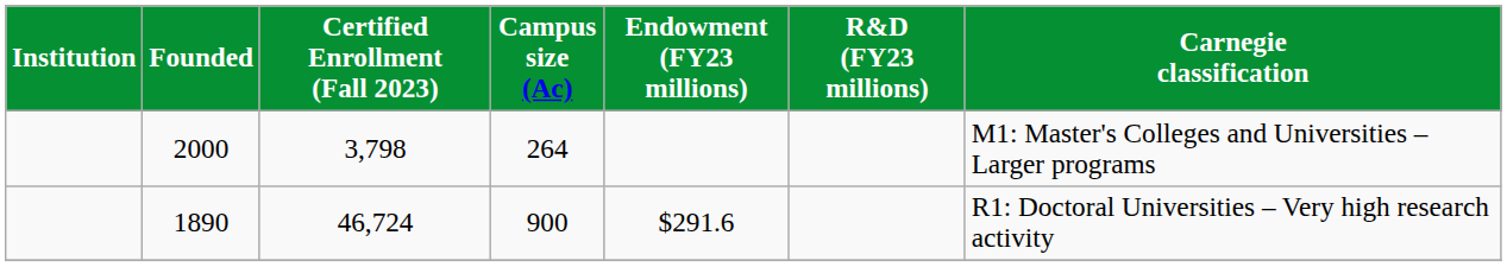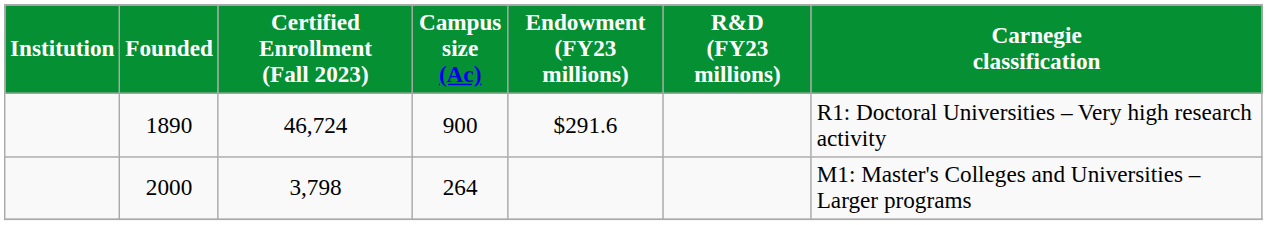 <table class="wikitable sortable plainrowheaders" style="border:2px solid #;">
 <tr>
 <th scope="col" style="background-color: #059033; color: white;">Institution</th>
 <th scope="col" style="background-color: #059033; color: white;">Founded</th>
 <th scope="col" style="background-color: #059033; color: white;">Certified Enrollment<br>(Fall 2023)</th>
 <th scope="col" style="background-color: #059033; color: white;">Campus<br>size <a href='#'>(Ac)</a></th>
 <th scope="col" style="background-color: #059033; color: white;">Endowment<br> (FY23 millions) <br></th>
 <th scope="col" style="background-color: #059033; color: white;">R&D<br>(FY23 millions)</th>
 <th scope="col" style="background-color: #059033; color: white;">Carnegie<br>classification</th>
 </tr>
 <tr>
 <td></td>
+<td align="center">1890</td>
+<td align="center">46,724</td>
+<td align="center">900</td>
+<td align="center">$291.6</td>
+<td align="center"></td>
+<td>R1: Doctoral Universities – Very high research activity</td>
+</tr>
+<tr>
+<td></td>
 <td align="center">2000</td>
 <td align="center">3,798</td>
 <td align="center">264</td>
 <td align="center"></td>
 <td align="center"></td>
 <td>M1: Master's Colleges and Universities – Larger programs</td>
 </tr>
 <tr>
-<td></td>
-<td align="center">1890</td>
-<td align="center">46,724</td>
-<td align="center">900</td>
-<td align="center">$291.6</td>
-<td align="center"></td>
-<td>R1: Doctoral Universities – Very high research activity</td>
-</tr>
-<tr>
 </tr>
 </table>
